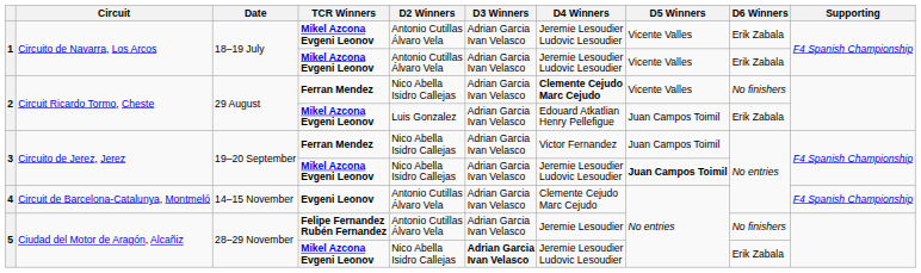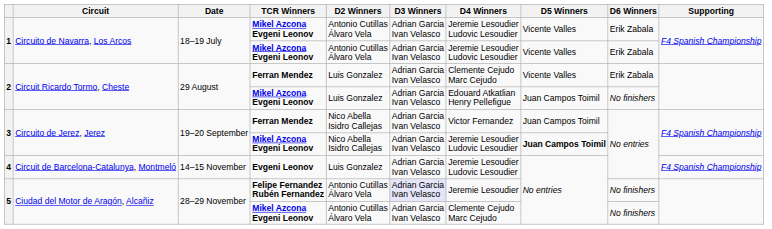 <table class="wikitable" style="font-size: 85%">
 <tr>
 <th></th>
 <th>Circuit</th>
 <th>Date</th>
 <th>TCR Winners</th>
 <th>D2 Winners</th>
 <th>D3 Winners</th>
 <th>D4 Winners</th>
 <th>D5 Winners</th>
 <th>D6 Winners</th>
 <th>Supporting</th>
 </tr>
 <tr>
 <th rowspan="2">1</th>
 <td rowspan="2"> <a href='#'>Circuito de Navarra</a>, <a href='#'>Los Arcos</a></td>
 <td rowspan="2">18–19 July</td>
 <td><strong> <a href='#'>Mikel Azcona</a><br> Evgeni Leonov</strong></td>
 <td> Antonio Cutillas<br> Álvaro Vela</td>
 <td> Adrian Garcia<br> Ivan Velasco</td>
 <td> Jeremie Lesoudier<br> Ludovic Lesoudier</td>
 <td> Vicente Valles</td>
 <td> Erik Zabala</td>
 <td rowspan="2"><em><a href='#'>F4 Spanish Championship</a></em></td>
 </tr>
 <tr>
 <td><strong> <a href='#'>Mikel Azcona</a><br> Evgeni Leonov</strong></td>
 <td> Antonio Cutillas<br> Álvaro Vela</td>
 <td> Adrian Garcia<br> Ivan Velasco</td>
 <td> Jeremie Lesoudier<br> Ludovic Lesoudier</td>
 <td> Vicente Valles</td>
 <td> Erik Zabala</td>
 </tr>
 <tr>
 <th rowspan="2">2</th>
 <td rowspan="2"> <a href='#'>Circuit Ricardo Tormo</a>, <a href='#'>Cheste</a></td>
 <td rowspan="2">29 August</td>
 <td><strong> Ferran Mendez</strong></td>
-<td> Nico Abella<br> Isidro Callejas</td>
+<td> Luis Gonzalez</td>
 <td> Adrian Garcia<br> Ivan Velasco</td>
-<td><strong> Clemente Cejudo<br> Marc Cejudo</strong></td>
+<td> Clemente Cejudo<br> Marc Cejudo</td>
 <td> Vicente Valles</td>
-<td><em>No finishers</em></td>
+<td> Erik Zabala</td>
 <td rowspan="2"></td>
 </tr>
 <tr>
 <td><strong> <a href='#'>Mikel Azcona</a><br> Evgeni Leonov</strong></td>
 <td> Luis Gonzalez</td>
 <td> Adrian Garcia<br> Ivan Velasco</td>
 <td> Edouard Atkatlian<br> Henry Pellefigue</td>
 <td> Juan Campos Toimil</td>
-<td> Erik Zabala</td>
+<td><em>No finishers</em></td>
 </tr>
 <tr>
 <th rowspan="2">3</th>
 <td rowspan="2"> <a href='#'>Circuito de Jerez</a>, <a href='#'>Jerez</a></td>
 <td rowspan="2">19–20 September</td>
 <td><strong> Ferran Mendez</strong></td>
 <td> Nico Abella<br> Isidro Callejas</td>
 <td> Adrian Garcia<br> Ivan Velasco</td>
 <td> Victor Fernandez</td>
 <td> Juan Campos Toimil</td>
 <td rowspan="3"><em>No entries</em></td>
 <td rowspan="2"><em><a href='#'>F4 Spanish Championship</a></em></td>
 </tr>
 <tr>
 <td><strong> <a href='#'>Mikel Azcona</a><br> Evgeni Leonov</strong></td>
 <td> Nico Abella<br> Isidro Callejas</td>
 <td> Adrian Garcia<br> Ivan Velasco</td>
 <td> Jeremie Lesoudier<br> Ludovic Lesoudier</td>
 <td><strong> Juan Campos Toimil</strong></td>
 </tr>
 <tr>
 <th>4</th>
 <td> <a href='#'>Circuit de Barcelona-Catalunya</a>, <a href='#'>Montmeló</a></td>
 <td>14–15 November</td>
 <td><strong> Evgeni Leonov</strong></td>
-<td> Antonio Cutillas<br> Álvaro Vela</td>
+<td> Luis Gonzalez</td>
 <td> Adrian Garcia<br> Ivan Velasco</td>
-<td> Clemente Cejudo<br> Marc Cejudo</td>
+<td> Jeremie Lesoudier<br> Ludovic Lesoudier</td>
 <td rowspan="3"><em>No entries</em></td>
 <td><em><a href='#'>F4 Spanish Championship</a></em></td>
 </tr>
 <tr>
 <th rowspan="2">5</th>
 <td rowspan="2"> <a href='#'>Ciudad del Motor de Aragón</a>, <a href='#'>Alcañiz</a></td>
 <td rowspan="2">28–29 November</td>
 <td><strong> Felipe Fernandez<br> Rubén Fernandez</strong></td>
 <td> Antonio Cutillas<br> Álvaro Vela</td>
-<td> Adrian Garcia<br> Ivan Velasco</td>
+<td style="background: lavender;"> Adrian Garcia<br> Ivan Velasco</td>
 <td> Jeremie Lesoudier</td>
 <td><em>No finishers</em></td>
 <td rowspan="2"></td>
 </tr>
 <tr>
 <td><strong> <a href='#'>Mikel Azcona</a><br> Evgeni Leonov</strong></td>
-<td> Nico Abella<br> Isidro Callejas</td>
-<td><strong> Adrian Garcia<br> Ivan Velasco</strong></td>
-<td> Jeremie Lesoudier<br> Ludovic Lesoudier</td>
-<td> Erik Zabala</td>
+<td> Antonio Cutillas<br> Álvaro Vela</td>
+<td> Adrian Garcia<br> Ivan Velasco</td>
+<td> Clemente Cejudo<br> Marc Cejudo</td>
+<td><em>No finishers</em></td>
 </tr>
 </table>
